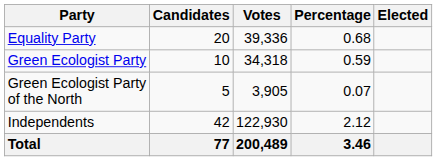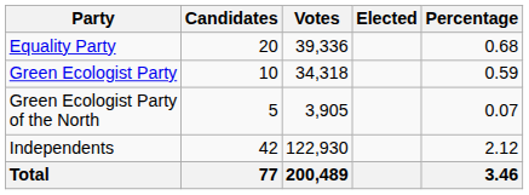 <table class="wikitable" style="text-align: right">
 <tr>
 <th>Party</th>
 <th>Candidates</th>
 <th>Votes</th>
+<th>Elected</th>
 <th>Percentage</th>
-<th>Elected</th>
 </tr>
 <tr>
 <td align=left> <a href='#'>Equality Party</a></td>
 <td>20</td>
 <td>39,336</td>
+<td></td>
 <td>0.68</td>
-<td></td>
 </tr>
 <tr>
 <td align=left> <a href='#'>Green Ecologist Party</a></td>
 <td>10</td>
 <td>34,318</td>
+<td></td>
 <td>0.59</td>
-<td></td>
 </tr>
 <tr>
 <td align=left> Green Ecologist Party<br>of the North</td>
 <td>5</td>
 <td>3,905</td>
+<td></td>
 <td>0.07</td>
-<td></td>
 </tr>
 <tr>
 <td align=left>Independents</td>
 <td>42</td>
 <td>122,930</td>
+<td></td>
 <td>2.12</td>
-<td></td>
 </tr>
 <tr>
 <th style="text-align: left">Total</th>
 <th style="text-align: right">77</th>
 <th style="text-align: right">200,489</th>
+<th style="text-align: right"></th>
 <th style="text-align: right">3.46</th>
-<th style="text-align: right"></th>
 </tr>
 </table>
